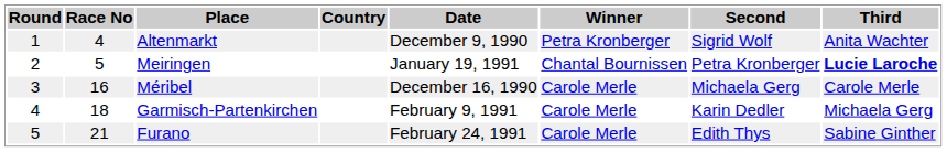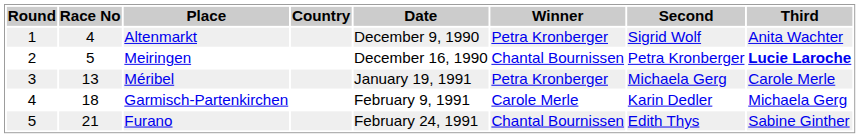 <table border="0" style="border: 1px solid #999; background-color:#FFFFFF; text-align:center">
 <tr align="center" bgcolor="#CCCCCC">
 <th>Round</th>
 <th>Race No</th>
 <th>Place</th>
 <th>Country</th>
 <th>Date</th>
 <th>Winner</th>
 <th>Second</th>
 <th>Third</th>
 </tr>
 <tr bgcolor="#EFEFEF">
 <td>1</td>
 <td>4</td>
 <td align="left"><a href='#'>Altenmarkt</a></td>
 <td align="left"></td>
 <td align="left">December 9, 1990</td>
 <td align="left"> <a href='#'>Petra Kronberger</a></td>
 <td align="left"> <a href='#'>Sigrid Wolf</a></td>
 <td align="left"> <a href='#'>Anita Wachter</a></td>
 </tr>
 <tr>
 <td>2</td>
 <td>5</td>
 <td align="left"><a href='#'>Meiringen</a></td>
 <td align="left"></td>
-<td align="left">January 19, 1991</td>
+<td align="left">December 16, 1990</td>
 <td align="left"> <a href='#'>Chantal Bournissen</a></td>
 <td align="left"> <a href='#'>Petra Kronberger</a></td>
 <td align="left"><strong> <a href='#'>Lucie Laroche</a></strong></td>
 </tr>
 <tr bgcolor="#EFEFEF">
 <td>3</td>
-<td>16</td>
+<td>13</td>
 <td align="left"><a href='#'>Méribel</a></td>
 <td align="left"></td>
-<td align="left">December 16, 1990</td>
-<td align="left"> <a href='#'>Carole Merle</a></td>
+<td align="left">January 19, 1991</td>
+<td align="left"> <a href='#'>Petra Kronberger</a></td>
 <td align="left"> <a href='#'>Michaela Gerg</a></td>
 <td align="left"> <a href='#'>Carole Merle</a></td>
 </tr>
 <tr>
 <td>4</td>
 <td>18</td>
 <td align="left"><a href='#'>Garmisch-Partenkirchen</a></td>
 <td align="left"></td>
 <td align="left">February 9, 1991</td>
 <td align="left"> <a href='#'>Carole Merle</a></td>
 <td align="left"> <a href='#'>Karin Dedler</a></td>
 <td align="left"> <a href='#'>Michaela Gerg</a></td>
 </tr>
 <tr bgcolor="#EFEFEF">
 <td>5</td>
 <td>21</td>
 <td align="left"><a href='#'>Furano</a></td>
 <td align="left"></td>
 <td align="left">February 24, 1991</td>
-<td align="left"> <a href='#'>Carole Merle</a></td>
+<td align="left"> <a href='#'>Chantal Bournissen</a></td>
 <td align="left"> <a href='#'>Edith Thys</a></td>
 <td align="left"> <a href='#'>Sabine Ginther</a></td>
 </tr>
 </table>
